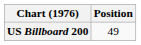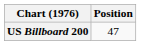 <table class="wikitable plainrowheaders" style="text-align:center">
 <tr>
 <th scope="col">Chart (1976)</th>
 <th scope="col">Position</th>
 </tr>
 <tr>
 <th scope="row">US <em>Billboard</em> 200</th>
-<td>49</td>
+<td>47</td>
 </tr>
 </table>
